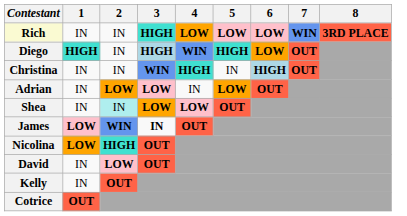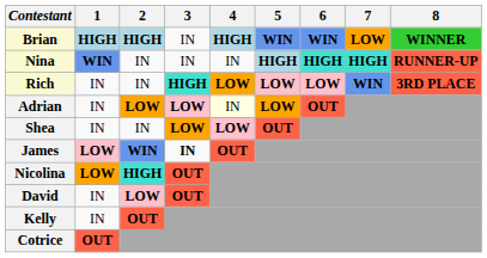 <table class="wikitable" style="text-align:center">
 <tr>
 <th><strong><em>Contestant</em></strong></th>
 <th>1</th>
 <th>2</th>
 <th>3</th>
 <th>4</th>
 <th>5</th>
 <th>6</th>
 <th>7</th>
 <th>8</th>
 </tr>
 <tr>
+<th style="background:#FAFAD2;">Brian</th>
+<td bgcolor="lightblue"><strong>HIGH</strong></td>
+<td bgcolor="lightblue"><strong>HIGH</strong></td>
+<td>IN</td>
+<td bgcolor="lightblue"><strong>HIGH</strong></td>
+<td bgcolor="cornflowerblue"><strong>WIN</strong></td>
+<td bgcolor="cornflowerblue"><strong>WIN</strong></td>
+<td bgcolor="orange"><strong>LOW</strong></td>
+<td bgcolor="limegreen"><strong>WINNER</strong></td>
+</tr>
+<tr>
+<th style="background:#FAFAD2;">Nina</th>
+<td bgcolor="cornflowerblue"><strong>WIN</strong></td>
+<td>IN</td>
+<td>IN</td>
+<td>IN</td>
+<td bgcolor="lightblue"><strong>HIGH</strong></td>
+<td bgcolor="turquoise"><strong> HIGH</strong></td>
+<td bgcolor="turquoise"><strong>HIGH</strong></td>
+<td bgcolor="tomato"><strong>RUNNER-UP</strong></td>
+</tr>
+<tr>
 <th style="background:#FAFAD2;">Rich</th>
 <td>IN</td>
 <td>IN</td>
 <td bgcolor="turquoise"><strong> HIGH</strong></td>
 <td bgcolor="orange"><strong>LOW</strong></td>
 <td bgcolor="pink"><strong> LOW</strong></td>
 <td bgcolor="pink"><strong> LOW</strong></td>
 <td bgcolor="cornflowerblue"><strong>WIN</strong></td>
 <td bgcolor="tomato"><strong>3RD PLACE</strong></td>
 </tr>
 <tr>
-<th>Diego</th>
-<td bgcolor="turquoise"><strong> HIGH</strong></td>
-<td>IN</td>
-<td bgcolor="lightblue"><strong>HIGH</strong></td>
-<td bgcolor="cornflowerblue"><strong>WIN</strong></td>
-<td bgcolor="turquoise"><strong>HIGH</strong></td>
-<td bgcolor="orange"><strong>LOW</strong></td>
-<td bgcolor="tomato"><strong>OUT</strong></td>
-<td bgcolor="darkgray" colspan="1"></td>
-</tr>
-<tr>
-<th>Christina</th>
-<td>IN</td>
-<td>IN</td>
-<td bgcolor="cornflowerblue"><strong>WIN</strong></td>
-<td bgcolor="turquoise"><strong>HIGH</strong></td>
-<td>IN</td>
-<td bgcolor="lightblue"><strong>HIGH</strong></td>
-<td bgcolor="tomato"><strong>OUT</strong></td>
-<td bgcolor="darkgray" colspan="1"></td>
-</tr>
-<tr>
 <th>Adrian</th>
 <td>IN</td>
 <td bgcolor="orange"><strong>LOW</strong></td>
 <td bgcolor="pink"><strong>LOW</strong></td>
-<td>IN</td>
+<td style="background: lightyellow;">IN</td>
 <td bgcolor="orange"><strong>LOW</strong></td>
 <td bgcolor="tomato"><strong>OUT</strong></td>
 <td bgcolor="darkgray" colspan="2"></td>
 </tr>
 <tr>
 <th>Shea</th>
 <td>IN</td>
-<td style="background: paleturquoise;">IN</td>
+<td>IN</td>
 <td bgcolor="orange"><strong> LOW</strong></td>
 <td bgcolor="pink"><strong>LOW</strong></td>
 <td bgcolor="tomato"><strong>OUT</strong></td>
 <td bgcolor="darkgray" colspan="3"></td>
 </tr>
 <tr>
 <th>James</th>
 <td bgcolor="pink"><strong>LOW</strong></td>
 <td bgcolor="cornflowerblue"><strong>WIN</strong></td>
 <td><strong>IN</strong></td>
 <td bgcolor="tomato"><strong>OUT</strong></td>
 <td bgcolor="darkgray" colspan="4"></td>
 </tr>
 <tr>
 <th>Nicolina</th>
 <td bgcolor="orange"><strong>LOW</strong></td>
 <td bgcolor="turquoise"><strong>HIGH</strong></td>
 <td bgcolor="tomato"><strong>OUT</strong></td>
 <td bgcolor="darkgray" colspan="5"></td>
 </tr>
 <tr>
 <th>David</th>
 <td>IN</td>
 <td bgcolor="pink"><strong>LOW</strong></td>
 <td bgcolor="tomato"><strong>OUT</strong></td>
 <td bgcolor="darkgray" colspan="5"></td>
 </tr>
 <tr>
 <th>Kelly</th>
 <td>IN</td>
 <td bgcolor="tomato"><strong>OUT</strong></td>
 <td bgcolor="darkgray" colspan="6"></td>
 </tr>
 <tr>
 <th>Cotrice</th>
 <td bgcolor="tomato"><strong>OUT</strong></td>
 <td bgcolor="darkgray" colspan="7"></td>
 </tr>
 </table>
